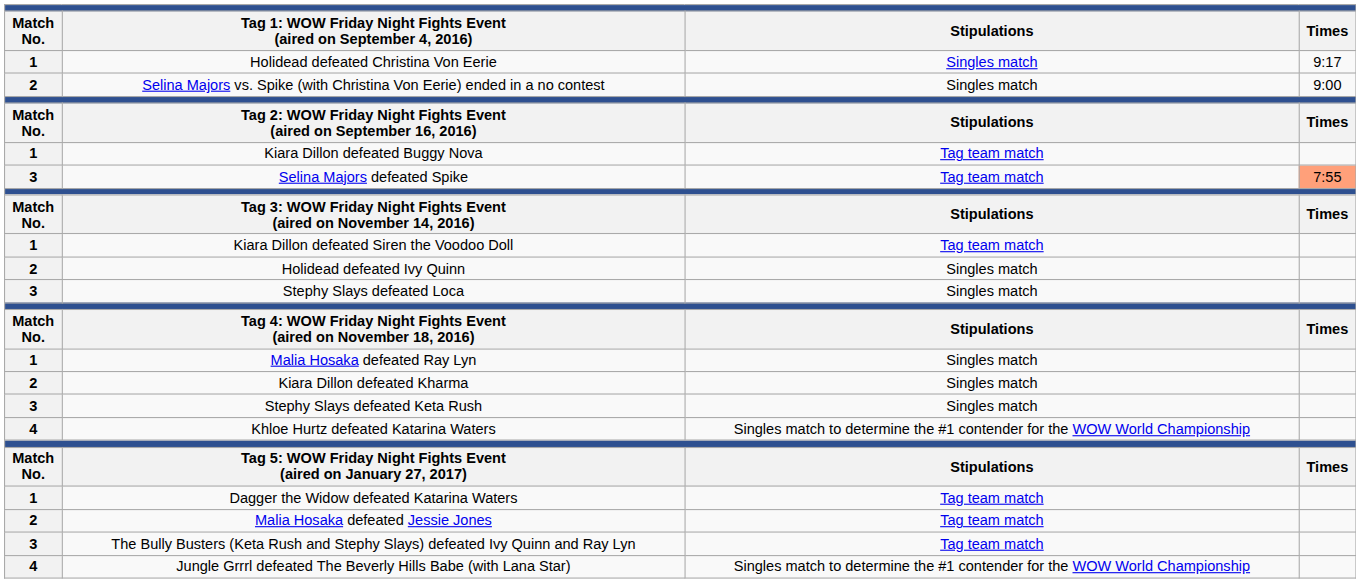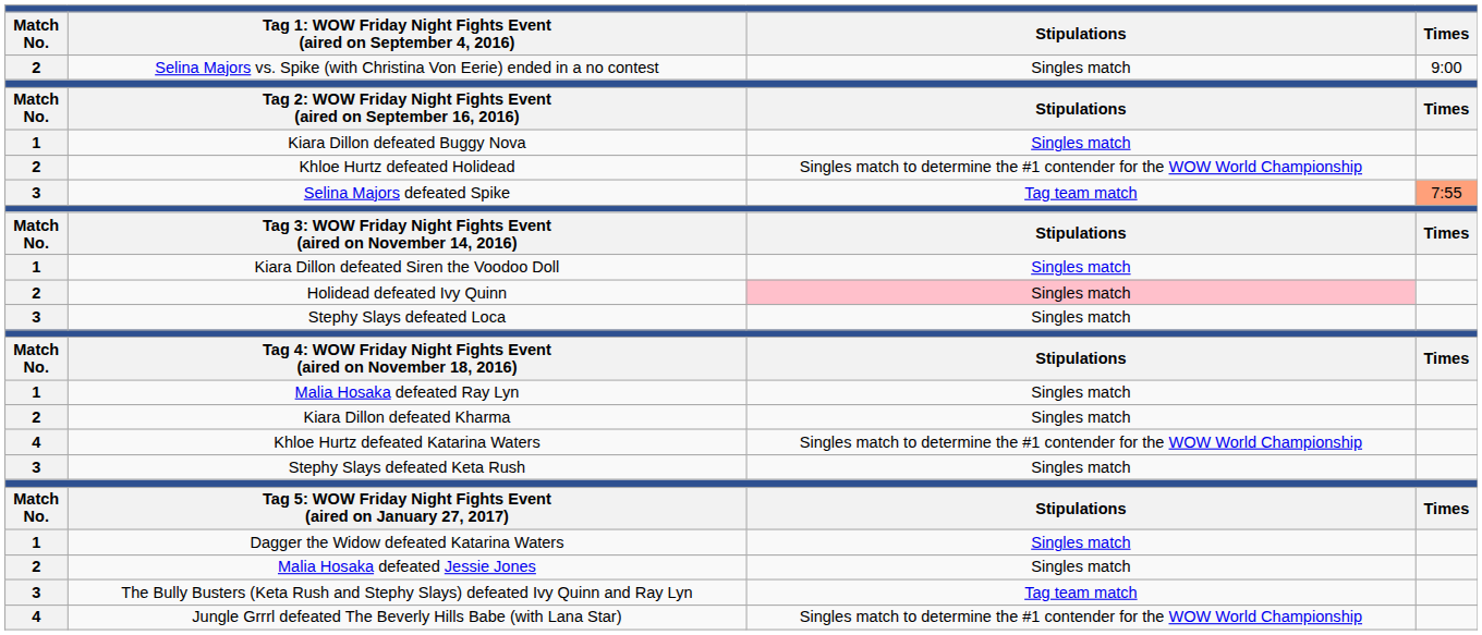 <table class="wikitable" style="font-size:85%; text-align:center; width:100%;">
 <tr>
 <td colspan="4" style="background:#2e5090;"></td>
 </tr>
 <tr>
 <th>Match <br>No.</th>
 <th>Tag 1: WOW Friday Night Fights Event<br>(aired on September 4, 2016)</th>
 <th>Stipulations</th>
 <th>Times</th>
-</tr>
-<tr>
-<th>1</th>
-<td>Holidead defeated Christina Von Eerie</td>
-<td><a href='#'>Singles match</a></td>
-<td>9:17</td>
 </tr>
 <tr>
 <th>2</th>
 <td><a href='#'>Selina Majors</a> vs. Spike (with Christina Von Eerie) ended in a no contest</td>
 <td>Singles match</td>
 <td>9:00</td>
 </tr>
 <tr>
 <td colspan="4" style="background:#2e5090;"></td>
 </tr>
 <tr>
 <th>Match <br>No.</th>
 <th>Tag 2: WOW Friday Night Fights Event<br>(aired on September 16, 2016)</th>
 <th>Stipulations</th>
 <th>Times</th>
 </tr>
 <tr>
 <th>1</th>
 <td>Kiara Dillon defeated Buggy Nova</td>
-<td><a href='#'>Tag team match</a></td>
+<td><a href='#'>Singles match</a></td>
+<td></td>
+</tr>
+<tr>
+<th>2</th>
+<td>Khloe Hurtz defeated Holidead</td>
+<td>Singles match to determine the #1 contender for the <a href='#'>WOW World Championship</a></td>
 <td></td>
 </tr>
 <tr>
 <th>3</th>
 <td><a href='#'>Selina Majors</a> defeated Spike</td>
 <td><a href='#'>Tag team match</a></td>
 <td style="background: lightsalmon;">7:55</td>
 </tr>
 <tr>
 <td colspan="4" style="background:#2e5090;"></td>
 </tr>
 <tr>
 <th>Match <br>No.</th>
 <th>Tag 3: WOW Friday Night Fights Event<br>(aired on November 14, 2016)</th>
 <th>Stipulations</th>
 <th>Times</th>
 </tr>
 <tr>
 <th>1</th>
 <td>Kiara Dillon defeated Siren the Voodoo Doll</td>
-<td><a href='#'>Tag team match</a></td>
+<td><a href='#'>Singles match</a></td>
 <td></td>
 </tr>
 <tr>
 <th>2</th>
 <td>Holidead defeated Ivy Quinn</td>
-<td>Singles match</td>
+<td style="background: pink;">Singles match</td>
 <td></td>
 </tr>
 <tr>
 <th>3</th>
 <td>Stephy Slays defeated Loca</td>
 <td>Singles match</td>
 <td></td>
 </tr>
 <tr>
 <td colspan="4" style="background:#2e5090;"></td>
 </tr>
 <tr>
 <th>Match <br>No.</th>
 <th>Tag 4: WOW Friday Night Fights Event<br>(aired on November 18, 2016)</th>
 <th>Stipulations</th>
 <th>Times</th>
 </tr>
 <tr>
 <th>1</th>
 <td><a href='#'>Malia Hosaka</a> defeated Ray Lyn</td>
 <td>Singles match</td>
 <td></td>
 </tr>
 <tr>
 <th>2</th>
 <td>Kiara Dillon defeated Kharma</td>
 <td>Singles match</td>
 <td></td>
 </tr>
 <tr>
+<th>4</th>
+<td>Khloe Hurtz defeated Katarina Waters</td>
+<td>Singles match to determine the #1 contender for the <a href='#'>WOW World Championship</a></td>
+<td></td>
+</tr>
+<tr>
 <th>3</th>
 <td>Stephy Slays defeated Keta Rush</td>
 <td>Singles match</td>
-<td></td>
-</tr>
-<tr>
-<th>4</th>
-<td>Khloe Hurtz defeated Katarina Waters</td>
-<td>Singles match to determine the #1 contender for the <a href='#'>WOW World Championship</a></td>
 <td></td>
 </tr>
 <tr>
 <td colspan="4" style="background:#2e5090;"></td>
 </tr>
 <tr>
 <th>Match <br>No.</th>
 <th>Tag 5: WOW Friday Night Fights Event<br>(aired on January 27, 2017)</th>
 <th>Stipulations</th>
 <th>Times</th>
 </tr>
 <tr>
 <th>1</th>
 <td>Dagger the Widow defeated Katarina Waters</td>
-<td><a href='#'>Tag team match</a></td>
+<td><a href='#'>Singles match</a></td>
 <td></td>
 </tr>
 <tr>
 <th>2</th>
 <td><a href='#'>Malia Hosaka</a> defeated <a href='#'>Jessie Jones</a></td>
-<td><a href='#'>Tag team match</a></td>
+<td>Singles match</td>
 <td></td>
 </tr>
 <tr>
 <th>3</th>
 <td>The Bully Busters (Keta Rush and Stephy Slays) defeated Ivy Quinn and Ray Lyn</td>
 <td><a href='#'>Tag team match</a></td>
 <td></td>
 </tr>
 <tr>
 <th>4</th>
 <td>Jungle Grrrl defeated The Beverly Hills Babe (with Lana Star)</td>
 <td>Singles match to determine the #1 contender for the <a href='#'>WOW World Championship</a></td>
 <td></td>
 </tr>
 </table>
